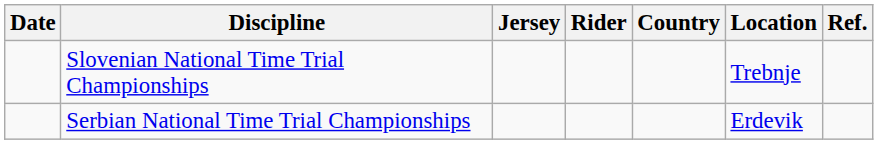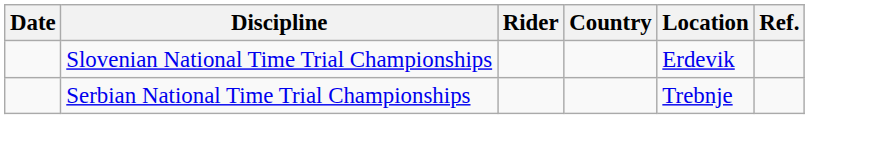 <table class="wikitable sortable">
 <tr>
 <th>Date</th>
 <th>Discipline</th>
-<th>Jersey</th>
 <th>Rider</th>
 <th>Country</th>
 <th>Location</th>
 <th class="unsortable">Ref.</th>
 </tr>
 <tr>
 <td></td>
 <td><a href='#'>Slovenian National Time Trial Championships</a></td>
+<td></td>
+<td></td>
+<td><a href='#'>Erdevik</a></td>
 <td align="center"></td>
+</tr>
+<tr>
+<td></td>
+<td><a href='#'>Serbian National Time Trial Championships</a></td>
 <td></td>
 <td></td>
 <td><a href='#'>Trebnje</a></td>
 <td align="center"></td>
 </tr>
-<tr>
-<td></td>
-<td><a href='#'>Serbian National Time Trial Championships</a></td>
-<td align="center"></td>
-<td></td>
-<td></td>
-<td><a href='#'>Erdevik</a></td>
-<td align="center"></td>
-</tr>
 </table>
